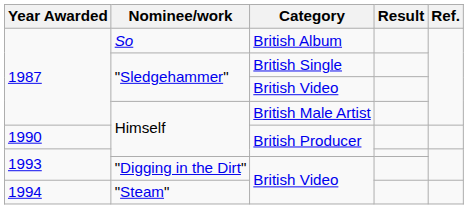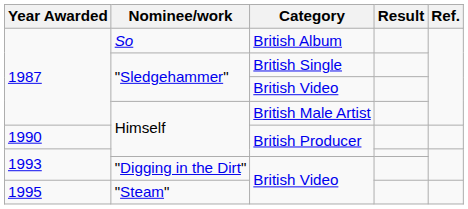 <table class="wikitable">
 <tr>
 <th>Year Awarded</th>
 <th>Nominee/work</th>
 <th>Category</th>
 <th>Result</th>
 <th>Ref.</th>
 </tr>
 <tr>
 <td rowspan="4"><a href='#'>1987</a></td>
 <td><em><a href='#'>So</a></em></td>
 <td><a href='#'>British Album</a></td>
 <td></td>
 <td rowspan="4"></td>
 </tr>
 <tr>
 <td rowspan="2">"<a href='#'>Sledgehammer</a>"</td>
 <td><a href='#'>British Single</a></td>
 <td></td>
 </tr>
 <tr>
 <td><a href='#'>British Video</a></td>
 <td></td>
 </tr>
 <tr>
 <td rowspan="3">Himself</td>
 <td><a href='#'>British Male Artist</a></td>
 <td></td>
 </tr>
 <tr>
 <td><a href='#'>1990</a></td>
 <td rowspan="2"><a href='#'>British Producer</a></td>
 <td></td>
 <td></td>
 </tr>
 <tr>
 <td rowspan="2"><a href='#'>1993</a></td>
 <td></td>
 <td rowspan="2"></td>
 </tr>
 <tr>
 <td>"<a href='#'>Digging in the Dirt</a>"</td>
 <td rowspan="2"><a href='#'>British Video</a></td>
 <td></td>
 </tr>
 <tr>
-<td><a href='#'>1994</a></td>
+<td><a href='#'>1995</a></td>
 <td>"<a href='#'>Steam</a>"</td>
 <td></td>
 </tr>
 </table>
